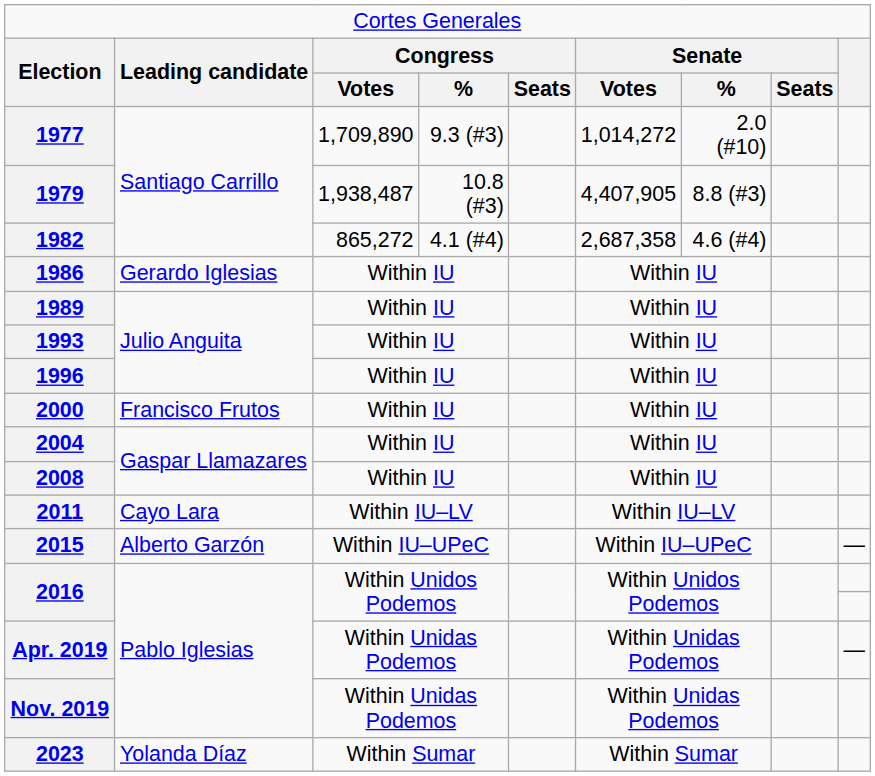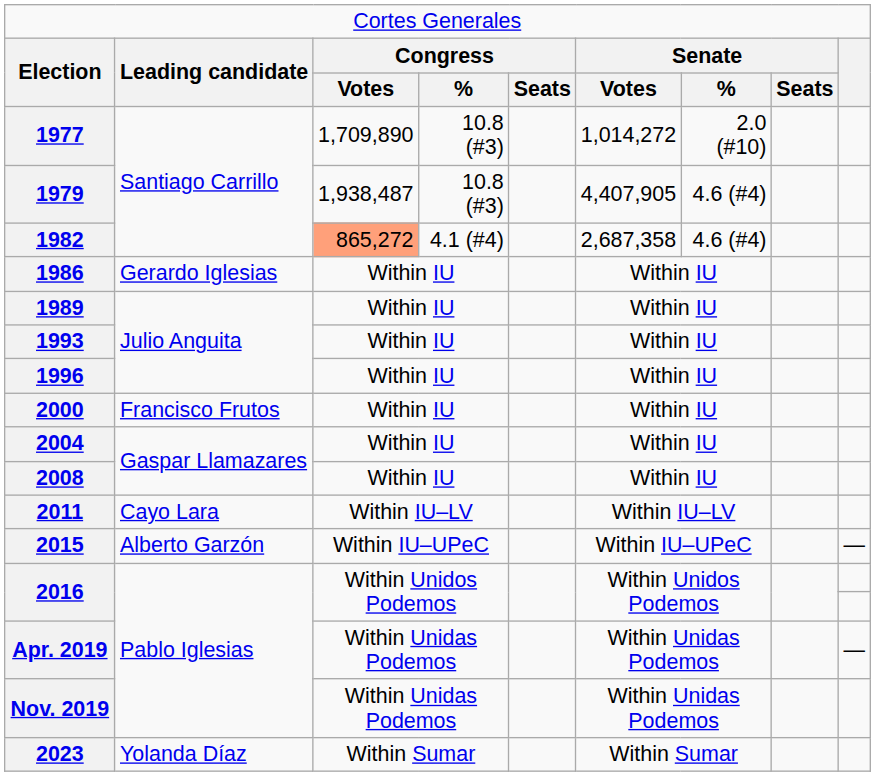 <table class="wikitable" style="text-align:right;">
 <tr>
 <td colspan="9" align="center"><a href='#'>Cortes Generales</a></td>
 </tr>
 <tr>
 <th rowspan="2" style="width:75px;">Election</th>
 <th rowspan="2">Leading candidate</th>
 <th colspan="3">Congress</th>
 <th colspan="3">Senate</th>
 <th rowspan="2"></th>
 </tr>
 <tr>
 <th style="width:70px;">Votes</th>
 <th style="width:60px;">%</th>
 <th>Seats</th>
 <th style="width:70px;">Votes</th>
 <th style="width:60px;">%</th>
 <th>Seats</th>
 </tr>
 <tr>
 <th><a href='#'>1977</a></th>
 <td rowspan="3" style="text-align:left;"><a href='#'>Santiago Carrillo</a></td>
 <td>1,709,890</td>
-<td>9.3 (#3)</td>
+<td>10.8 (#3)</td>
 <td></td>
 <td>1,014,272</td>
 <td>2.0 (#10)</td>
 <td></td>
 <td></td>
 </tr>
 <tr>
 <th><a href='#'>1979</a></th>
 <td>1,938,487</td>
 <td>10.8 (#3)</td>
 <td></td>
 <td>4,407,905</td>
-<td>8.8 (#3)</td>
+<td>4.6 (#4)</td>
 <td></td>
 <td></td>
 </tr>
 <tr>
 <th><a href='#'>1982</a></th>
-<td>865,272</td>
+<td style="background: lightsalmon;">865,272</td>
 <td>4.1 (#4)</td>
 <td></td>
 <td>2,687,358</td>
 <td>4.6 (#4)</td>
 <td></td>
 <td></td>
 </tr>
 <tr>
 <th><a href='#'>1986</a></th>
 <td style="text-align:left;"><a href='#'>Gerardo Iglesias</a></td>
 <td colspan="2" style="text-align:center;">Within <a href='#'>IU</a></td>
 <td></td>
 <td colspan="2" style="text-align:center;">Within <a href='#'>IU</a></td>
 <td></td>
 <td></td>
 </tr>
 <tr>
 <th><a href='#'>1989</a></th>
 <td rowspan="3" style="text-align:left;"><a href='#'>Julio Anguita</a></td>
 <td colspan="2" style="text-align:center;">Within <a href='#'>IU</a></td>
 <td></td>
 <td colspan="2" style="text-align:center;">Within <a href='#'>IU</a></td>
 <td></td>
 <td></td>
 </tr>
 <tr>
 <th><a href='#'>1993</a></th>
 <td colspan="2" style="text-align:center;">Within <a href='#'>IU</a></td>
 <td></td>
 <td colspan="2" style="text-align:center;">Within <a href='#'>IU</a></td>
 <td></td>
 <td></td>
 </tr>
 <tr>
 <th><a href='#'>1996</a></th>
 <td colspan="2" style="text-align:center;">Within <a href='#'>IU</a></td>
 <td></td>
 <td colspan="2" style="text-align:center;">Within <a href='#'>IU</a></td>
 <td></td>
 <td></td>
 </tr>
 <tr>
 <th><a href='#'>2000</a></th>
 <td style="text-align:left;"><a href='#'>Francisco Frutos</a></td>
 <td colspan="2" style="text-align:center;">Within <a href='#'>IU</a></td>
 <td></td>
 <td colspan="2" style="text-align:center;">Within <a href='#'>IU</a></td>
 <td></td>
 <td></td>
 </tr>
 <tr>
 <th><a href='#'>2004</a></th>
 <td rowspan="2" style="text-align:left;"><a href='#'>Gaspar Llamazares</a></td>
 <td colspan="2" style="text-align:center;">Within <a href='#'>IU</a></td>
 <td></td>
 <td colspan="2" style="text-align:center;">Within <a href='#'>IU</a></td>
 <td></td>
 <td></td>
 </tr>
 <tr>
 <th><a href='#'>2008</a></th>
 <td colspan="2" style="text-align:center;">Within <a href='#'>IU</a></td>
 <td></td>
 <td colspan="2" style="text-align:center;">Within <a href='#'>IU</a></td>
 <td></td>
 <td></td>
 </tr>
 <tr>
 <th><a href='#'>2011</a></th>
 <td style="text-align:left;"><a href='#'>Cayo Lara</a></td>
 <td colspan="2" style="text-align:center;">Within <a href='#'>IU–LV</a></td>
 <td></td>
 <td colspan="2" style="text-align:center;">Within <a href='#'>IU–LV</a></td>
 <td></td>
 <td></td>
 </tr>
 <tr>
 <th><a href='#'>2015</a></th>
 <td style="text-align:left;"><a href='#'>Alberto Garzón</a></td>
 <td colspan="2" style="text-align:center;">Within <a href='#'>IU–UPeC</a></td>
 <td></td>
 <td colspan="2" style="text-align:center;">Within <a href='#'>IU–UPeC</a></td>
 <td></td>
 <td style="text-align:center;">—</td>
 </tr>
 <tr>
 <th rowspan="2"><a href='#'>2016</a></th>
 <td rowspan="4" style="text-align:left;"><a href='#'>Pablo Iglesias</a></td>
 <td rowspan="2" colspan="2" style="text-align:center;">Within <a href='#'>Unidos Podemos</a></td>
 <td rowspan="2"></td>
 <td rowspan="2" colspan="2" style="text-align:center;">Within <a href='#'>Unidos Podemos</a></td>
 <td rowspan="2"></td>
 <td></td>
 </tr>
 <tr>
 <td></td>
 </tr>
 <tr>
 <th><a href='#'>Apr. 2019</a></th>
 <td colspan="2" style="text-align:center;">Within <a href='#'>Unidas Podemos</a></td>
 <td></td>
 <td colspan="2" style="text-align:center;">Within <a href='#'>Unidas Podemos</a></td>
 <td></td>
 <td style="text-align:center;">—</td>
 </tr>
 <tr>
 <th><a href='#'>Nov. 2019</a></th>
 <td colspan="2" style="text-align:center;">Within <a href='#'>Unidas Podemos</a></td>
 <td></td>
 <td colspan="2" style="text-align:center;">Within <a href='#'>Unidas Podemos</a></td>
 <td></td>
 <td></td>
 </tr>
 <tr>
 <th><a href='#'>2023</a></th>
 <td style="text-align:left;"><a href='#'>Yolanda Díaz</a></td>
 <td colspan="2" style="text-align:center;">Within <a href='#'>Sumar</a></td>
 <td></td>
 <td colspan="2" style="text-align:center;">Within <a href='#'>Sumar</a></td>
 <td></td>
 <td></td>
 </tr>
 </table>
